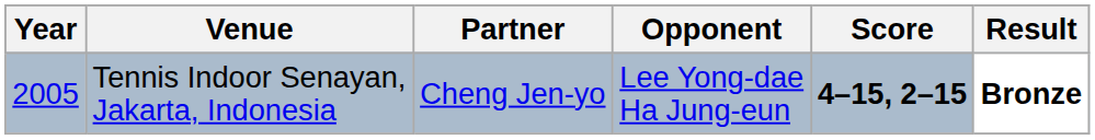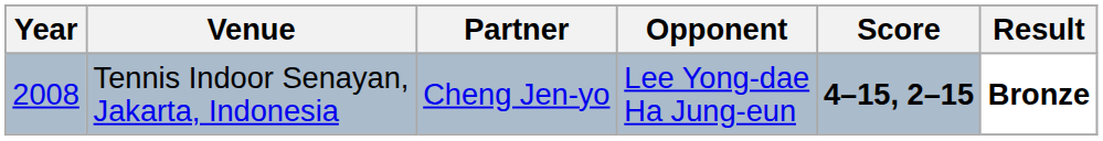 <table class="sortable wikitable" style="font-size: 90%;">
 <tr>
 <th>Year</th>
 <th>Venue</th>
 <th>Partner</th>
 <th>Opponent</th>
 <th>Score</th>
 <th>Result</th>
 </tr>
 <tr style="background:#AABBCC">
-<td align="center"><a href='#'>2005</a></td>
+<td align="center"><a href='#'>2008</a></td>
 <td align="left">Tennis Indoor Senayan,<br><a href='#'>Jakarta, Indonesia</a></td>
 <td align="left"> <a href='#'>Cheng Jen-yo</a></td>
 <td align="left"> <a href='#'>Lee Yong-dae</a> <br>  <a href='#'>Ha Jung-eun</a></td>
 <td align="left"><strong>4–15, 2–15</strong></td>
 <td style="text-align:left; background:white"> <strong>Bronze</strong></td>
 </tr>
 </table>
